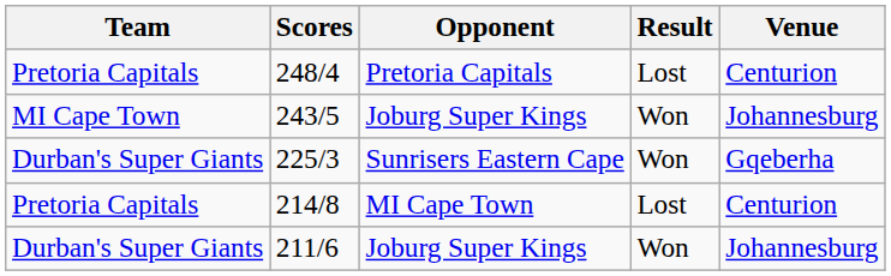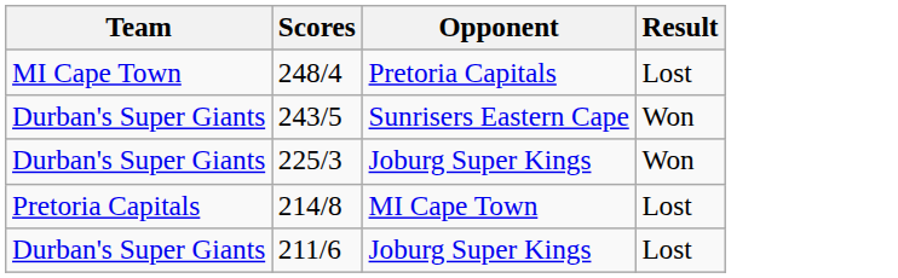 <table class="wikitable">
 <tr>
 <th>Team</th>
 <th>Scores</th>
 <th>Opponent</th>
 <th>Result</th>
-<th>Venue</th>
 </tr>
 <tr>
-<td><a href='#'>Pretoria Capitals</a></td>
+<td><a href='#'>MI Cape Town</a></td>
 <td>248/4</td>
 <td><a href='#'>Pretoria Capitals</a></td>
 <td>Lost</td>
-<td><a href='#'>Centurion</a></td>
 </tr>
 <tr>
-<td><a href='#'>MI Cape Town</a></td>
+<td><a href='#'>Durban's Super Giants</a></td>
 <td>243/5</td>
-<td><a href='#'>Joburg Super Kings</a></td>
+<td><a href='#'>Sunrisers Eastern Cape</a></td>
 <td>Won</td>
-<td><a href='#'>Johannesburg</a></td>
 </tr>
 <tr>
 <td><a href='#'>Durban's Super Giants</a></td>
 <td>225/3</td>
-<td><a href='#'>Sunrisers Eastern Cape</a></td>
+<td><a href='#'>Joburg Super Kings</a></td>
 <td>Won</td>
-<td><a href='#'>Gqeberha</a></td>
 </tr>
 <tr>
 <td><a href='#'>Pretoria Capitals</a></td>
 <td>214/8</td>
 <td><a href='#'>MI Cape Town</a></td>
 <td>Lost</td>
-<td><a href='#'>Centurion</a></td>
 </tr>
 <tr>
 <td><a href='#'>Durban's Super Giants</a></td>
 <td>211/6</td>
 <td><a href='#'>Joburg Super Kings</a></td>
-<td>Won</td>
-<td><a href='#'>Johannesburg</a></td>
+<td>Lost</td>
 </tr>
 </table>
